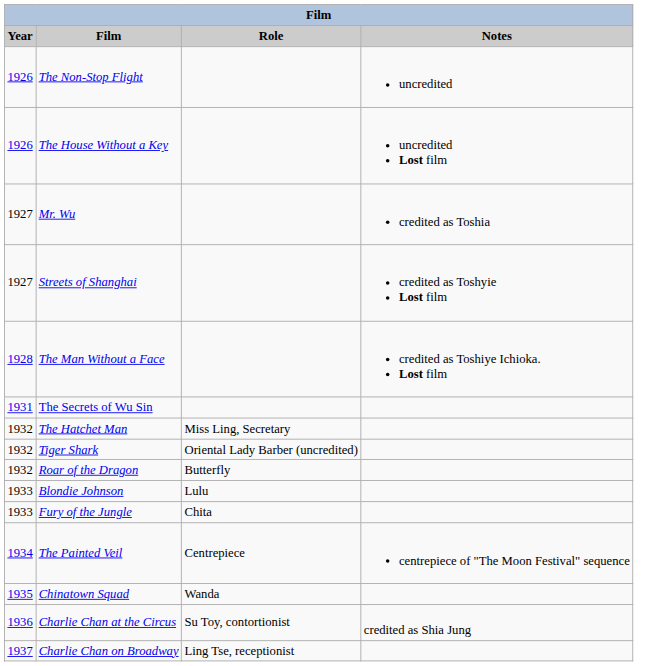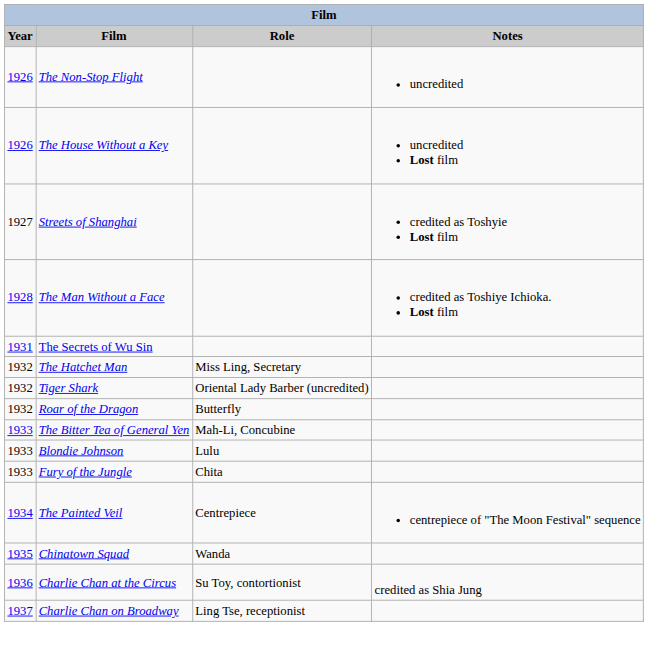 <table class="wikitable" style="font-size:90%">
 <tr style="text-align:center;">
 <th colspan=4 style="background:#B0C4DE;">Film</th>
 </tr>
 <tr style="text-align:center;">
 <th style="background:#ccc;">Year</th>
 <th style="background:#ccc;">Film</th>
 <th style="background:#ccc;">Role</th>
 <th style="background:#ccc;">Notes</th>
 </tr>
 <tr>
 <td><a href='#'>1926</a></td>
 <td><em><a href='#'>The Non-Stop Flight</a></em></td>
 <td></td>
 <td><br><ul><li>uncredited</li></ul></td>
 </tr>
 <tr>
 <td><a href='#'>1926</a></td>
 <td><em><a href='#'>The House Without a Key</a></em></td>
 <td></td>
 <td><br><ul><li>uncredited</li><li><strong>Lost</strong> film</li></ul></td>
-</tr>
-<tr>
-<td>1927</td>
-<td><em><a href='#'>Mr. Wu</a></em></td>
-<td></td>
-<td><br><ul><li>credited as Toshia</li></ul></td>
 </tr>
 <tr>
 <td>1927</td>
 <td><em><a href='#'>Streets of Shanghai</a></em></td>
 <td></td>
 <td><br><ul><li>credited as Toshyie</li><li><strong>Lost</strong> film</li></ul></td>
 </tr>
 <tr>
 <td><a href='#'>1928</a></td>
 <td><em><a href='#'>The Man Without a Face</a></em></td>
 <td></td>
 <td><br><ul><li>credited as Toshiye Ichioka.</li><li><strong>Lost</strong> film</li></ul></td>
 </tr>
 <tr>
 <td><a href='#'>1931</a></td>
 <td><a href='#'>The Secrets of Wu Sin</a></td>
 <td></td>
 <td></td>
 </tr>
 <tr>
 <td>1932</td>
 <td><em><a href='#'>The Hatchet Man</a></em></td>
 <td>Miss Ling, Secretary</td>
 <td></td>
 </tr>
 <tr>
 <td>1932</td>
 <td><em><a href='#'>Tiger Shark</a></em></td>
 <td>Oriental Lady Barber (uncredited)</td>
 </tr>
 <tr>
 <td>1932</td>
 <td><em><a href='#'>Roar of the Dragon</a></em></td>
 <td>Butterfly</td>
+<td></td>
+</tr>
+<tr>
+<td><a href='#'>1933</a></td>
+<td><em><a href='#'>The Bitter Tea of General Yen</a></em></td>
+<td>Mah-Li, Concubine</td>
 <td></td>
 </tr>
 <tr>
 <td>1933</td>
 <td><em><a href='#'>Blondie Johnson</a></em></td>
 <td>Lulu</td>
 <td></td>
 </tr>
 <tr>
 <td>1933</td>
 <td><em><a href='#'>Fury of the Jungle</a></em></td>
 <td>Chita</td>
 <td></td>
 </tr>
 <tr>
 <td><a href='#'>1934</a></td>
 <td><em><a href='#'>The Painted Veil</a></em></td>
 <td>Centrepiece</td>
 <td><br><ul><li>centrepiece of "The Moon Festival" sequence</li></ul></td>
 </tr>
 <tr>
 <td><a href='#'>1935</a></td>
 <td><em><a href='#'>Chinatown Squad</a></em></td>
 <td>Wanda</td>
 <td></td>
 </tr>
 <tr>
 <td><a href='#'>1936</a></td>
 <td><em><a href='#'>Charlie Chan at the Circus</a></em></td>
 <td>Su Toy, contortionist</td>
 <td><br>credited as Shia Jung</td>
 </tr>
 <tr>
 <td><a href='#'>1937</a></td>
 <td><em><a href='#'>Charlie Chan on Broadway</a></em></td>
 <td>Ling Tse, receptionist</td>
 <td></td>
 </tr>
 </table>
